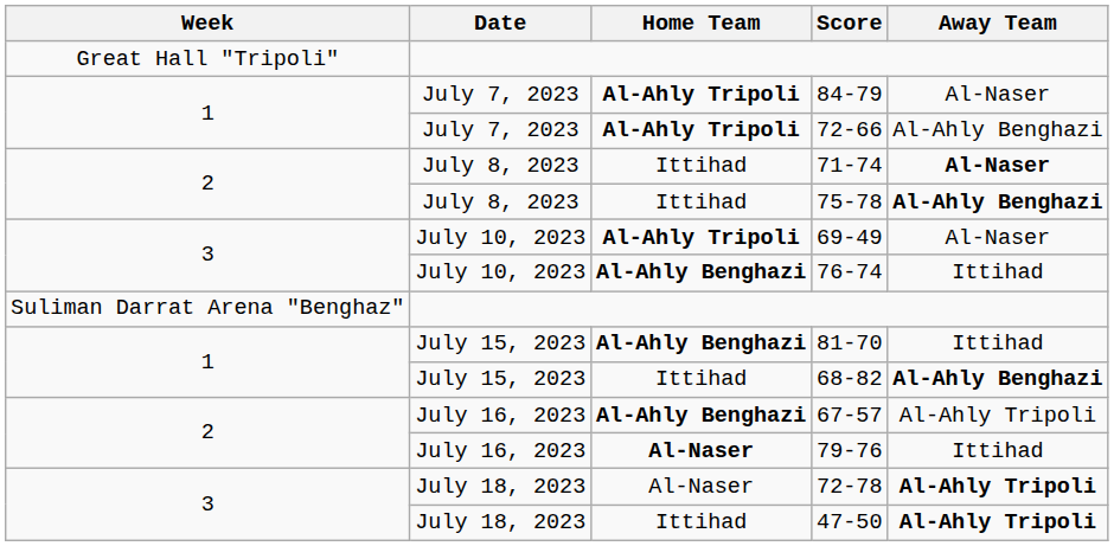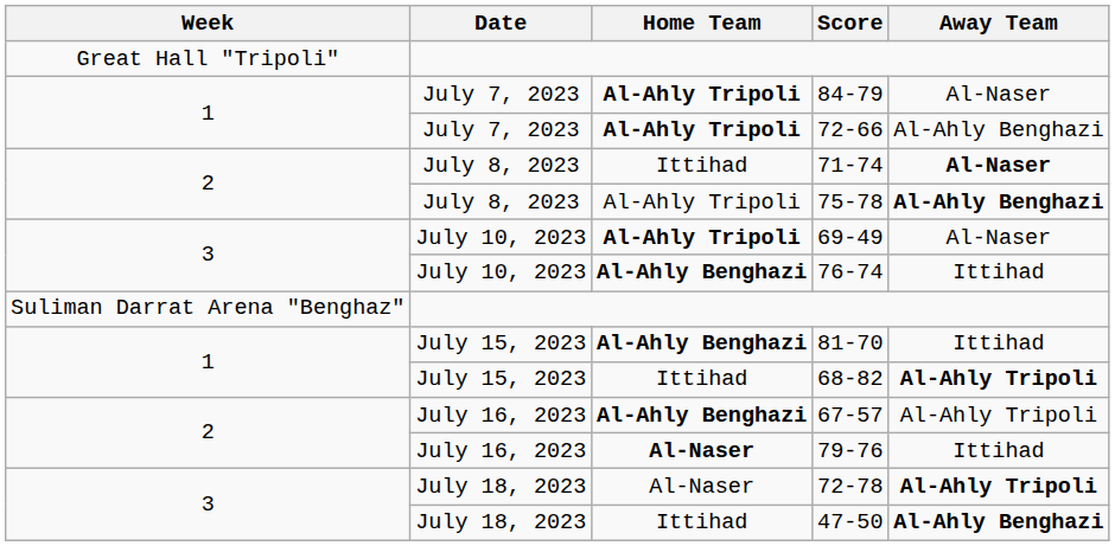 <table class="wikitable" style="text-align: center;">
 <tr>
 <th>Week</th>
 <th>Date</th>
 <th>Home Team</th>
 <th>Score</th>
 <th>Away Team</th>
 </tr>
 <tr>
 <td columnspan=5>Great Hall "Tripoli"</td>
 </tr>
 <tr>
 <td rowspan=2>1</td>
 <td>July 7, 2023</td>
 <td><strong>Al-Ahly Tripoli</strong></td>
 <td>84-79</td>
 <td>Al-Naser</td>
 </tr>
 <tr>
 <td>July 7, 2023</td>
 <td><strong>Al-Ahly Tripoli</strong></td>
 <td>72-66</td>
 <td>Al-Ahly Benghazi</td>
 </tr>
 <tr>
 <td rowspan=2>2</td>
 <td>July 8, 2023</td>
 <td>Ittihad</td>
 <td>71-74</td>
 <td><strong>Al-Naser</strong></td>
 </tr>
 <tr>
 <td>July 8, 2023</td>
-<td>Ittihad</td>
+<td>Al-Ahly Tripoli</td>
 <td>75-78</td>
 <td><strong>Al-Ahly Benghazi</strong></td>
 </tr>
 <tr>
 <td rowspan=2>3</td>
 <td>July 10, 2023</td>
 <td><strong>Al-Ahly Tripoli</strong></td>
 <td>69-49</td>
 <td>Al-Naser</td>
 </tr>
 <tr>
 <td>July 10, 2023</td>
 <td><strong>Al-Ahly Benghazi</strong></td>
 <td>76-74</td>
 <td>Ittihad</td>
 </tr>
 <tr>
 <td columnspan=5>Suliman Darrat Arena "Benghaz"</td>
 </tr>
 <tr>
 <td rowspan=2>1</td>
 <td>July 15, 2023</td>
 <td><strong>Al-Ahly Benghazi</strong></td>
 <td>81-70</td>
 <td>Ittihad</td>
 </tr>
 <tr>
 <td>July 15, 2023</td>
 <td>Ittihad</td>
 <td>68-82</td>
-<td><strong>Al-Ahly Benghazi</strong></td>
+<td><strong>Al-Ahly Tripoli</strong></td>
 </tr>
 <tr>
 <td rowspan=2>2</td>
 <td>July 16, 2023</td>
 <td><strong>Al-Ahly Benghazi</strong></td>
 <td>67-57</td>
 <td>Al-Ahly Tripoli</td>
 </tr>
 <tr>
 <td>July 16, 2023</td>
 <td><strong>Al-Naser</strong></td>
 <td>79-76</td>
 <td>Ittihad</td>
 </tr>
 <tr>
 <td rowspan=2>3</td>
 <td>July 18, 2023</td>
 <td>Al-Naser</td>
 <td>72-78</td>
 <td><strong>Al-Ahly Tripoli</strong></td>
 </tr>
 <tr>
 <td>July 18, 2023</td>
 <td>Ittihad</td>
 <td>47-50</td>
-<td><strong>Al-Ahly Tripoli</strong></td>
+<td><strong>Al-Ahly Benghazi</strong></td>
 </tr>
 </table>
